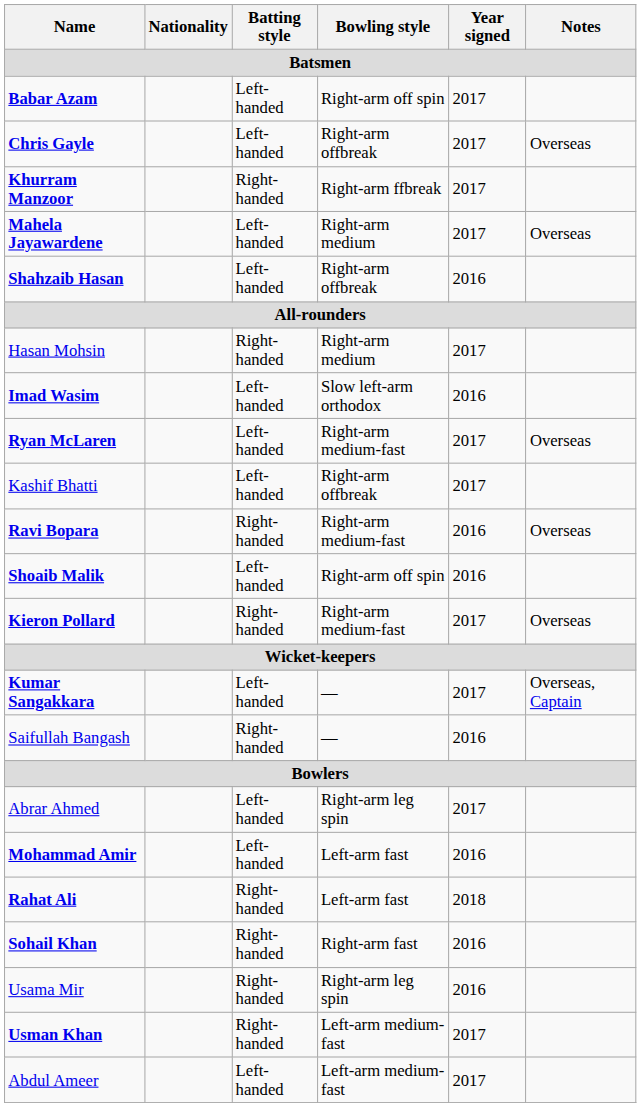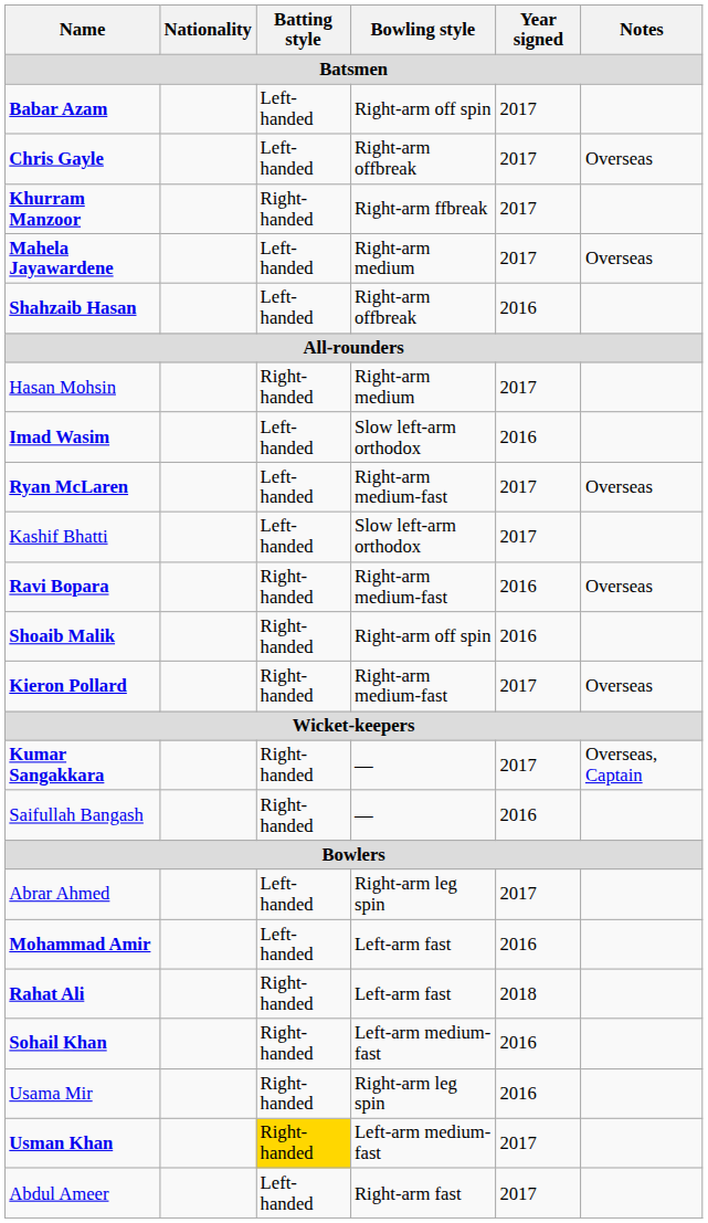 <table class="wikitable">
 <tr>
 <th>Name</th>
 <th>Nationality</th>
 <th>Batting style</th>
 <th>Bowling style</th>
 <th>Year signed</th>
 <th>Notes</th>
 </tr>
 <tr>
 <th colspan="6" style="background:#dcdcdc;">Batsmen</th>
 </tr>
 <tr>
 <td><strong><a href='#'>Babar Azam</a></strong></td>
 <td></td>
 <td>Left-handed</td>
 <td>Right-arm off spin</td>
 <td>2017</td>
 <td></td>
 </tr>
 <tr>
 <td><strong><a href='#'>Chris Gayle</a></strong></td>
 <td></td>
 <td>Left-handed</td>
 <td>Right-arm offbreak</td>
 <td>2017</td>
 <td>Overseas</td>
 </tr>
 <tr>
 <td><strong><a href='#'>Khurram Manzoor</a></strong></td>
 <td></td>
 <td>Right-handed</td>
 <td>Right-arm ffbreak</td>
 <td>2017</td>
 <td></td>
 </tr>
 <tr>
 <td><strong><a href='#'>Mahela Jayawardene</a></strong></td>
 <td></td>
 <td>Left-handed</td>
 <td>Right-arm medium</td>
 <td>2017</td>
 <td>Overseas</td>
 </tr>
 <tr>
 <td><strong><a href='#'>Shahzaib Hasan</a></strong></td>
 <td></td>
 <td>Left-handed</td>
 <td>Right-arm offbreak</td>
 <td>2016</td>
 <td></td>
 </tr>
 <tr>
 <th Colspan="6" style="background:#dcdcdc; text-align:center;">All-rounders</th>
 </tr>
 <tr>
 <td><a href='#'>Hasan Mohsin</a></td>
 <td></td>
 <td>Right-handed</td>
 <td>Right-arm medium</td>
 <td>2017</td>
 <td></td>
 </tr>
 <tr>
 <td><strong><a href='#'>Imad Wasim</a></strong></td>
 <td></td>
 <td>Left-handed</td>
 <td>Slow left-arm orthodox</td>
 <td>2016</td>
 <td></td>
 </tr>
 <tr>
 <td><strong><a href='#'>Ryan McLaren</a></strong></td>
 <td></td>
 <td>Left-handed</td>
 <td>Right-arm medium-fast</td>
 <td>2017</td>
 <td>Overseas</td>
 </tr>
 <tr>
 <td><a href='#'>Kashif Bhatti</a></td>
 <td></td>
 <td>Left-handed</td>
-<td>Right-arm offbreak</td>
+<td>Slow left-arm orthodox</td>
 <td>2017</td>
 <td></td>
 </tr>
 <tr>
 <td><strong><a href='#'>Ravi Bopara</a></strong></td>
 <td></td>
 <td>Right-handed</td>
 <td>Right-arm medium-fast</td>
 <td>2016</td>
 <td>Overseas</td>
 </tr>
 <tr>
 <td><strong><a href='#'>Shoaib Malik</a></strong></td>
 <td></td>
-<td>Left-handed</td>
+<td>Right-handed</td>
 <td>Right-arm off spin</td>
 <td>2016</td>
 <td></td>
 </tr>
 <tr>
 <td><strong><a href='#'>Kieron Pollard</a></strong></td>
 <td></td>
 <td>Right-handed</td>
 <td>Right-arm medium-fast</td>
 <td>2017</td>
 <td>Overseas</td>
 </tr>
 <tr>
 <th Colspan="6" style="background:#dcdcdc; text-align:center;">Wicket-keepers</th>
 </tr>
 <tr>
 <td><strong><a href='#'>Kumar Sangakkara</a></strong></td>
 <td></td>
-<td>Left-handed</td>
+<td>Right-handed</td>
 <td>—</td>
 <td>2017</td>
 <td>Overseas, <a href='#'>Captain</a></td>
 </tr>
 <tr>
 <td><a href='#'>Saifullah Bangash</a></td>
 <td></td>
 <td>Right-handed</td>
 <td>—</td>
 <td>2016</td>
 <td></td>
 </tr>
 <tr>
 <th Colspan="7" style="background:#dcdcdc; text-align:center;">Bowlers</th>
 </tr>
 <tr>
 <td><a href='#'>Abrar Ahmed</a></td>
 <td></td>
 <td>Left-handed</td>
 <td>Right-arm leg spin</td>
 <td>2017</td>
 <td></td>
 </tr>
 <tr>
 <td><strong><a href='#'>Mohammad Amir</a></strong></td>
 <td></td>
 <td>Left-handed</td>
 <td>Left-arm fast</td>
 <td>2016</td>
 <td></td>
 </tr>
 <tr>
 <td><strong><a href='#'>Rahat Ali</a></strong></td>
 <td></td>
 <td>Right-handed</td>
 <td>Left-arm fast</td>
 <td>2018</td>
 <td></td>
 </tr>
 <tr>
 <td><strong><a href='#'>Sohail Khan</a></strong></td>
 <td></td>
 <td>Right-handed</td>
-<td>Right-arm fast</td>
+<td>Left-arm medium-fast</td>
 <td>2016</td>
 <td></td>
 </tr>
 <tr>
 <td><a href='#'>Usama Mir</a></td>
 <td></td>
 <td>Right-handed</td>
 <td>Right-arm leg spin</td>
 <td>2016</td>
 <td></td>
 </tr>
 <tr>
 <td><strong><a href='#'>Usman Khan</a></strong></td>
 <td></td>
-<td>Right-handed</td>
+<td style="background: gold;">Right-handed</td>
 <td>Left-arm medium-fast</td>
 <td>2017</td>
 <td></td>
 </tr>
 <tr>
 <td><a href='#'>Abdul Ameer</a></td>
 <td></td>
 <td>Left-handed</td>
-<td>Left-arm medium-fast</td>
+<td>Right-arm fast</td>
 <td>2017</td>
 <td></td>
 </tr>
 <tr>
 </tr>
 </table>
